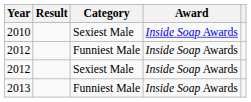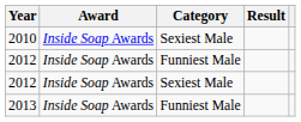 <table class="wikitable sortable">
 <tr>
 <th>Year</th>
+<th>Award</th>
+<th>Category</th>
 <th>Result</th>
-<th>Category</th>
-<th>Award</th>
 <th scope=col class=unsortable></th>
 </tr>
 <tr>
 <td>2010</td>
+<td><a href='#'><em>Inside Soap</em> Awards</a></td>
+<td>Sexiest Male</td>
 <td></td>
-<td>Sexiest Male</td>
-<td><a href='#'><em>Inside Soap</em> Awards</a></td>
 <td align="center"></td>
 </tr>
 <tr>
 <td>2012</td>
+<td><em>Inside Soap</em> Awards</td>
+<td>Funniest Male</td>
 <td></td>
-<td>Funniest Male</td>
-<td><em>Inside Soap</em> Awards</td>
 <td align="center"></td>
 </tr>
 <tr>
 <td>2012</td>
+<td><em>Inside Soap</em> Awards</td>
+<td>Sexiest Male</td>
 <td></td>
-<td>Sexiest Male</td>
-<td><em>Inside Soap</em> Awards</td>
 <td align="center"></td>
 </tr>
 <tr>
 <td>2013</td>
+<td><em>Inside Soap</em> Awards</td>
+<td>Funniest Male</td>
 <td></td>
-<td>Funniest Male</td>
-<td><em>Inside Soap</em> Awards</td>
 <td align="center"></td>
 </tr>
 </table>
